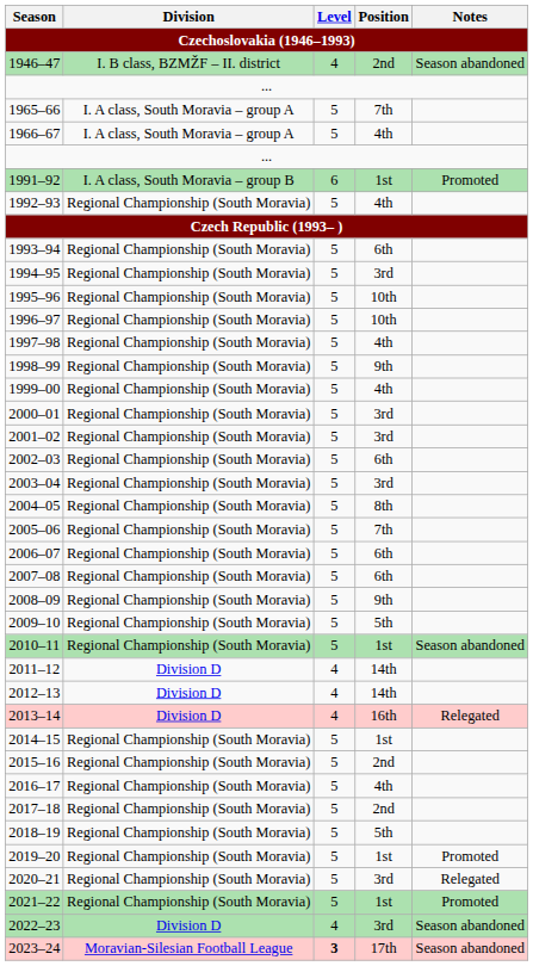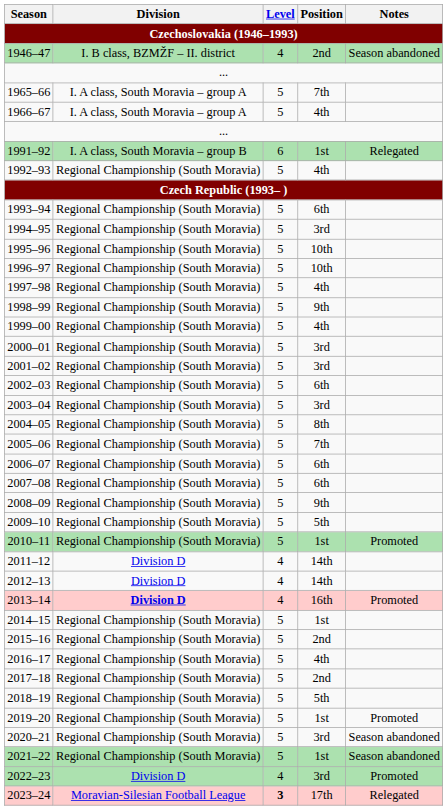 <table class="wikitable" style=text-align:center>
 <tr>
 <th>Season</th>
 <th>Division</th>
 <th><a href='#'>Level</a></th>
 <th>Position</th>
 <th>Notes</th>
 </tr>
 <tr style="background:#800000; font-weight:bold; color:#FFFFFF">
 <td colspan="5"><strong>Czechoslovakia (1946–1993)</strong></td>
 </tr>
 <tr bgcolor=#ace1af>
 <td>1946–47</td>
 <td>I. B class, BZMŽF – II. district</td>
 <td>4</td>
 <td>2nd</td>
 <td>Season abandoned</td>
 </tr>
 <tr>
 <td colspan=5>...</td>
 </tr>
 <tr>
 <td>1965–66</td>
 <td>I. A class, South Moravia – group A</td>
 <td>5</td>
 <td>7th</td>
 <td></td>
 </tr>
 <tr>
 <td>1966–67</td>
 <td>I. A class, South Moravia – group A</td>
 <td>5</td>
 <td>4th</td>
 <td></td>
 </tr>
 <tr>
 <td colspan=5>...</td>
 </tr>
 <tr bgcolor=#ace1af>
 <td>1991–92</td>
 <td>I. A class, South Moravia – group B</td>
 <td>6</td>
 <td>1st</td>
-<td>Promoted</td>
+<td>Relegated</td>
 </tr>
 <tr>
 <td>1992–93</td>
 <td>Regional Championship (South Moravia)</td>
 <td>5</td>
 <td>4th</td>
 <td></td>
 </tr>
 <tr style="background:#800000; font-weight:bold; color:#FFFFFF">
 <td colspan="5"><strong>Czech Republic (1993– )</strong></td>
 </tr>
 <tr>
 <td>1993–94</td>
 <td>Regional Championship (South Moravia)</td>
 <td>5</td>
 <td>6th</td>
 <td></td>
 </tr>
 <tr>
 <td>1994–95</td>
 <td>Regional Championship (South Moravia)</td>
 <td>5</td>
 <td>3rd</td>
 <td></td>
 </tr>
 <tr>
 <td>1995–96</td>
 <td>Regional Championship (South Moravia)</td>
 <td>5</td>
 <td>10th</td>
 <td></td>
 </tr>
 <tr>
 <td>1996–97</td>
 <td>Regional Championship (South Moravia)</td>
 <td>5</td>
 <td>10th</td>
 <td></td>
 </tr>
 <tr>
 <td>1997–98</td>
 <td>Regional Championship (South Moravia)</td>
 <td>5</td>
 <td>4th</td>
 <td></td>
 </tr>
 <tr>
 <td>1998–99</td>
 <td>Regional Championship (South Moravia)</td>
 <td>5</td>
 <td>9th</td>
 <td></td>
 </tr>
 <tr>
 <td>1999–00</td>
 <td>Regional Championship (South Moravia)</td>
 <td>5</td>
 <td>4th</td>
 <td></td>
 </tr>
 <tr>
 <td>2000–01</td>
 <td>Regional Championship (South Moravia)</td>
 <td>5</td>
 <td>3rd</td>
 <td></td>
 </tr>
 <tr>
 <td>2001–02</td>
 <td>Regional Championship (South Moravia)</td>
 <td>5</td>
 <td>3rd</td>
 <td></td>
 </tr>
 <tr>
 <td>2002–03</td>
 <td>Regional Championship (South Moravia)</td>
 <td>5</td>
 <td>6th</td>
 <td></td>
 </tr>
 <tr>
 <td>2003–04</td>
 <td>Regional Championship (South Moravia)</td>
 <td>5</td>
 <td>3rd</td>
 <td></td>
 </tr>
 <tr>
 <td>2004–05</td>
 <td>Regional Championship (South Moravia)</td>
 <td>5</td>
 <td>8th</td>
 <td></td>
 </tr>
 <tr>
 <td>2005–06</td>
 <td>Regional Championship (South Moravia)</td>
 <td>5</td>
 <td>7th</td>
 <td></td>
 </tr>
 <tr>
 <td>2006–07</td>
 <td>Regional Championship (South Moravia)</td>
 <td>5</td>
 <td>6th</td>
 <td></td>
 </tr>
 <tr>
 <td>2007–08</td>
 <td>Regional Championship (South Moravia)</td>
 <td>5</td>
 <td>6th</td>
 <td></td>
 </tr>
 <tr>
 <td>2008–09</td>
 <td>Regional Championship (South Moravia)</td>
 <td>5</td>
 <td>9th</td>
 <td></td>
 </tr>
 <tr>
 <td>2009–10</td>
 <td>Regional Championship (South Moravia)</td>
 <td>5</td>
 <td>5th</td>
 <td></td>
 </tr>
 <tr bgcolor=#ace1af>
 <td>2010–11</td>
 <td>Regional Championship (South Moravia)</td>
 <td>5</td>
 <td>1st</td>
-<td>Season abandoned</td>
+<td>Promoted</td>
 </tr>
 <tr>
 <td>2011–12</td>
 <td><a href='#'>Division D</a></td>
 <td>4</td>
 <td>14th</td>
 <td></td>
 </tr>
 <tr>
 <td>2012–13</td>
 <td><a href='#'>Division D</a></td>
 <td>4</td>
 <td>14th</td>
 <td></td>
 </tr>
 <tr bgcolor=#FFCCCC>
 <td>2013–14</td>
-<td><a href='#'>Division D</a></td>
+<td><strong><a href='#'>Division D</a></strong></td>
 <td>4</td>
 <td>16th</td>
-<td>Relegated</td>
+<td>Promoted</td>
 </tr>
 <tr>
 <td>2014–15</td>
 <td>Regional Championship (South Moravia)</td>
 <td>5</td>
 <td>1st</td>
 <td></td>
 </tr>
 <tr>
 <td>2015–16</td>
 <td>Regional Championship (South Moravia)</td>
 <td>5</td>
 <td>2nd</td>
 <td></td>
 </tr>
 <tr>
 <td>2016–17</td>
 <td>Regional Championship (South Moravia)</td>
 <td>5</td>
 <td>4th</td>
 <td></td>
 </tr>
 <tr>
 <td>2017–18</td>
 <td>Regional Championship (South Moravia)</td>
 <td>5</td>
 <td>2nd</td>
 <td></td>
 </tr>
 <tr>
 <td>2018–19</td>
 <td>Regional Championship (South Moravia)</td>
 <td>5</td>
 <td>5th</td>
 <td></td>
 </tr>
 <tr>
 <td>2019–20</td>
 <td>Regional Championship (South Moravia)</td>
 <td>5</td>
 <td>1st</td>
 <td>Promoted</td>
 </tr>
 <tr>
 <td>2020–21</td>
 <td>Regional Championship (South Moravia)</td>
 <td>5</td>
 <td>3rd</td>
-<td>Relegated</td>
+<td>Season abandoned</td>
 </tr>
 <tr bgcolor=#ace1af>
 <td>2021–22</td>
 <td>Regional Championship (South Moravia)</td>
 <td>5</td>
 <td>1st</td>
-<td>Promoted</td>
+<td>Season abandoned</td>
 </tr>
 <tr bgcolor=#ace1af>
 <td>2022–23</td>
 <td><a href='#'>Division D</a></td>
 <td>4</td>
 <td>3rd</td>
-<td>Season abandoned</td>
+<td>Promoted</td>
 </tr>
 <tr bgcolor=#FFCCCC>
 <td>2023–24</td>
 <td><a href='#'>Moravian-Silesian Football League</a></td>
 <td><strong>3</strong></td>
 <td>17th</td>
-<td>Season abandoned</td>
+<td>Relegated</td>
 </tr>
 </table>
